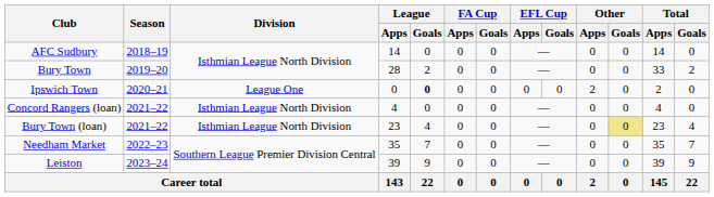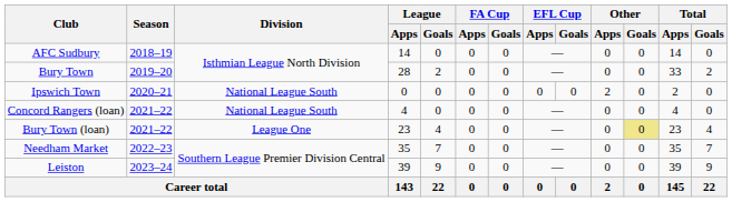 <table class="wikitable" style="text-align:center">
 <tr>
 <th rowspan="2">Club</th>
 <th rowspan="2">Season</th>
 <th rowspan="2">Division</th>
 <th colspan="2">League</th>
 <th colspan="2"><a href='#'>FA Cup</a></th>
 <th colspan="2"><a href='#'>EFL Cup</a></th>
 <th colspan="2">Other</th>
 <th colspan="2">Total</th>
 </tr>
 <tr>
 <th>Apps</th>
 <th>Goals</th>
 <th>Apps</th>
 <th>Goals</th>
 <th>Apps</th>
 <th>Goals</th>
 <th>Apps</th>
 <th>Goals</th>
 <th>Apps</th>
 <th>Goals</th>
 </tr>
 <tr>
 <td><a href='#'>AFC Sudbury</a></td>
 <td><a href='#'>2018–19</a></td>
 <td rowspan="2"><a href='#'>Isthmian League</a> North Division</td>
 <td>14</td>
 <td>0</td>
 <td>0</td>
 <td>0</td>
 <td colspan="2">—</td>
 <td>0</td>
 <td>0</td>
 <td>14</td>
 <td>0</td>
 </tr>
 <tr>
 <td><a href='#'>Bury Town</a></td>
 <td><a href='#'>2019–20</a></td>
 <td>28</td>
 <td>2</td>
 <td>0</td>
 <td>0</td>
 <td colspan="2">—</td>
 <td>0</td>
 <td>0</td>
 <td>33</td>
 <td>2</td>
 </tr>
 <tr>
 <td><a href='#'>Ipswich Town</a></td>
 <td><a href='#'>2020–21</a></td>
-<td><a href='#'>League One</a></td>
+<td><a href='#'>National League South</a></td>
 <td>0</td>
-<td><strong>0</strong></td>
+<td>0</td>
 <td>0</td>
 <td>0</td>
 <td>0</td>
 <td>0</td>
 <td>2</td>
 <td>0</td>
 <td>2</td>
 <td>0</td>
 </tr>
 <tr>
 <td><a href='#'>Concord Rangers</a> (loan)</td>
 <td><a href='#'>2021–22</a></td>
-<td><a href='#'>Isthmian League</a> North Division</td>
+<td><a href='#'>National League South</a></td>
 <td>4</td>
 <td>0</td>
 <td>0</td>
 <td>0</td>
 <td colspan="2">—</td>
 <td>0</td>
 <td>0</td>
 <td>4</td>
 <td>0</td>
 </tr>
 <tr>
 <td><a href='#'>Bury Town</a> (loan)</td>
 <td><a href='#'>2021–22</a></td>
-<td><a href='#'>Isthmian League</a> North Division</td>
+<td><a href='#'>League One</a></td>
 <td>23</td>
 <td>4</td>
 <td>0</td>
 <td>0</td>
 <td colspan="2">—</td>
 <td>0</td>
 <td style="background: khaki;">0</td>
 <td>23</td>
 <td>4</td>
 </tr>
 <tr>
 <td><a href='#'>Needham Market</a></td>
 <td><a href='#'>2022–23</a></td>
 <td rowspan="2"><a href='#'>Southern League</a> Premier Division Central</td>
 <td>35</td>
 <td>7</td>
 <td>0</td>
 <td>0</td>
 <td colspan="2">—</td>
 <td>0</td>
 <td>0</td>
 <td>35</td>
 <td>7</td>
 </tr>
 <tr>
 <td><a href='#'>Leiston</a></td>
 <td><a href='#'>2023–24</a></td>
 <td>39</td>
 <td>9</td>
 <td>0</td>
 <td>0</td>
 <td colspan="2">—</td>
 <td>0</td>
 <td>0</td>
 <td>39</td>
 <td>9</td>
 </tr>
 <tr>
 <th colspan=3>Career total</th>
 <th>143</th>
 <th>22</th>
 <th>0</th>
 <th>0</th>
 <th>0</th>
 <th>0</th>
 <th>2</th>
 <th>0</th>
 <th>145</th>
 <th>22</th>
 </tr>
 </table>
